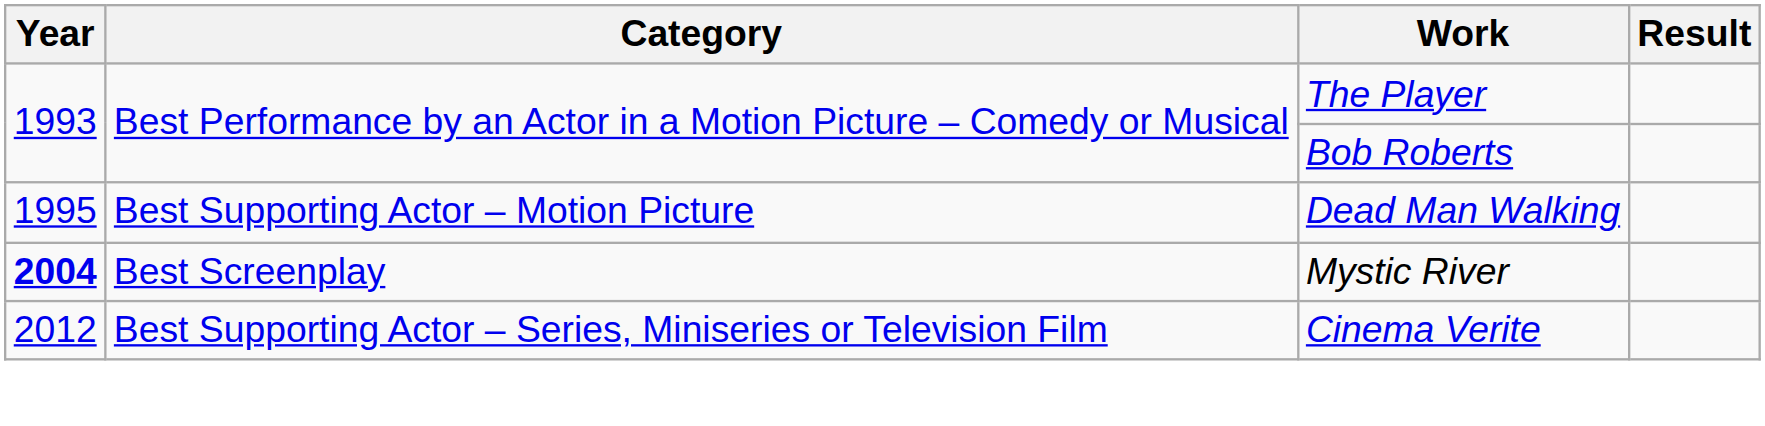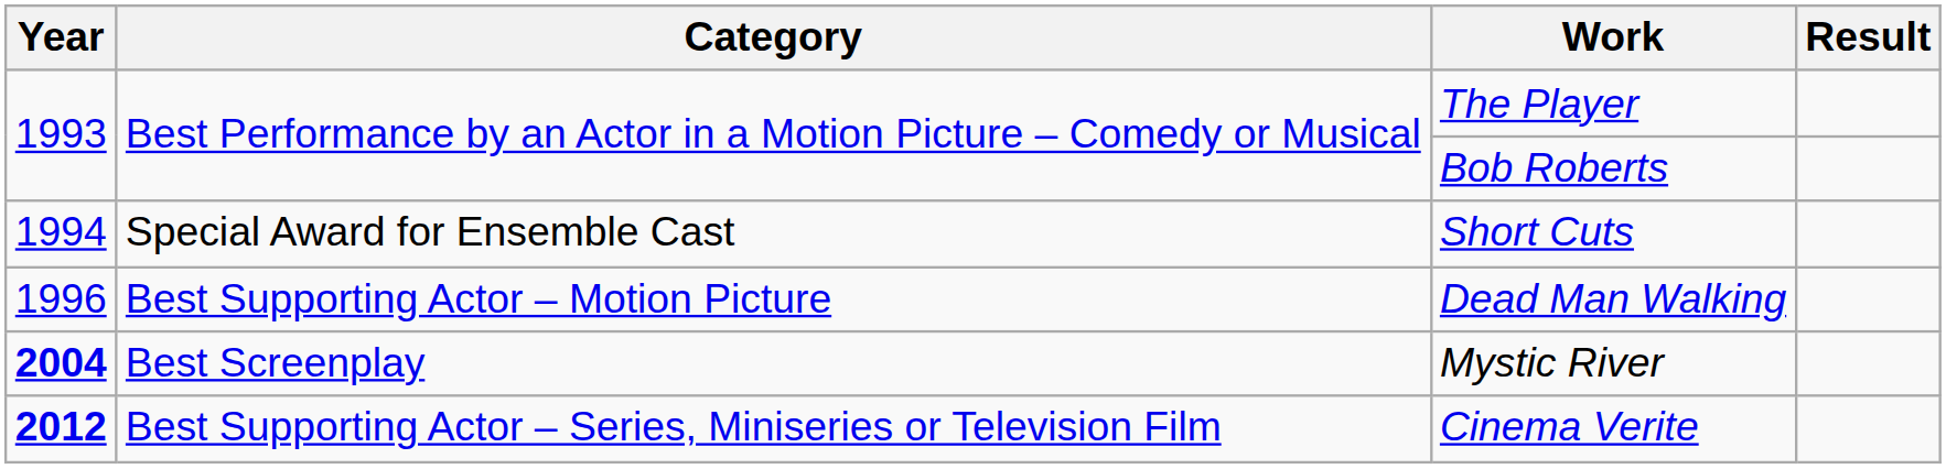 <table class="wikitable sortable">
 <tr>
 <th>Year</th>
 <th>Category</th>
 <th>Work</th>
 <th>Result</th>
 </tr>
 <tr>
 <td rowspan="2"><a href='#'>1993</a></td>
 <td rowspan="2"><a href='#'>Best Performance by an Actor in a Motion Picture – Comedy or Musical</a></td>
 <td><em><a href='#'>The Player</a></em></td>
 <td></td>
 </tr>
 <tr>
 <td><em><a href='#'>Bob Roberts</a></em></td>
 <td></td>
 </tr>
 <tr>
-<td><a href='#'>1995</a></td>
+<td><a href='#'>1994</a></td>
+<td>Special Award for Ensemble Cast </td>
+<td><em><a href='#'>Short Cuts</a></em></td>
+<td></td>
+</tr>
+<tr>
+<td><a href='#'>1996</a></td>
 <td><a href='#'>Best Supporting Actor – Motion Picture</a></td>
 <td><em><a href='#'>Dead Man Walking</a></em></td>
 <td></td>
 </tr>
 <tr>
 <td><strong><a href='#'>2004</a></strong></td>
 <td><a href='#'>Best Screenplay</a></td>
 <td><em>Mystic River</em></td>
 <td></td>
 </tr>
 <tr>
-<td><a href='#'>2012</a></td>
+<td><strong><a href='#'>2012</a></strong></td>
 <td><a href='#'>Best Supporting Actor – Series, Miniseries or Television Film</a></td>
 <td><em><a href='#'>Cinema Verite</a></em></td>
 <td></td>
 </tr>
 </table>
